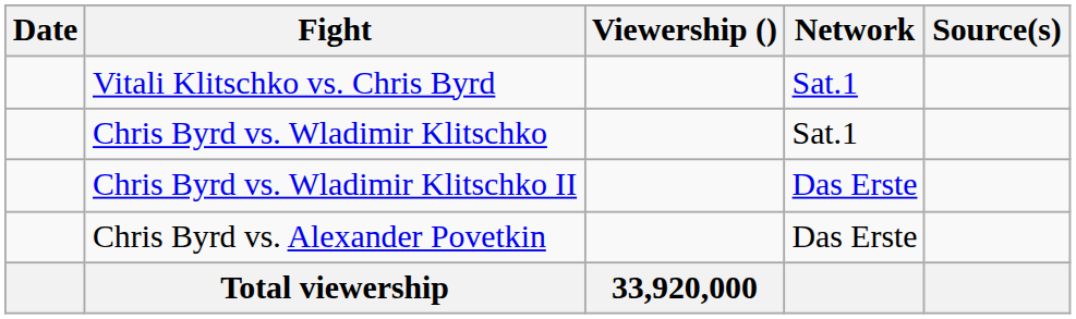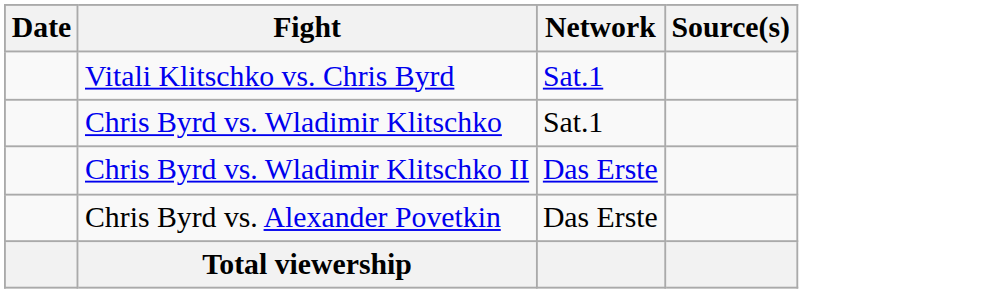 <table class="wikitable sortable">
 <tr>
 <th>Date</th>
 <th>Fight</th>
-<th>Viewership ()</th>
 <th>Network</th>
 <th>Source(s)</th>
 </tr>
 <tr>
 <td></td>
 <td><a href='#'>Vitali Klitschko vs. Chris Byrd</a></td>
-<td></td>
 <td><a href='#'>Sat.1</a></td>
 <td></td>
 </tr>
 <tr>
 <td></td>
 <td><a href='#'>Chris Byrd vs. Wladimir Klitschko</a></td>
-<td></td>
 <td>Sat.1</td>
 <td></td>
 </tr>
 <tr>
 <td></td>
 <td><a href='#'>Chris Byrd vs. Wladimir Klitschko II</a></td>
-<td></td>
 <td><a href='#'>Das Erste</a></td>
 <td></td>
 </tr>
 <tr>
 <td></td>
 <td>Chris Byrd vs. <a href='#'>Alexander Povetkin</a></td>
-<td></td>
 <td>Das Erste</td>
 <td></td>
 </tr>
 <tr>
 <th></th>
 <th>Total viewership</th>
-<th>33,920,000</th>
 <th></th>
 <th></th>
 </tr>
 </table>
